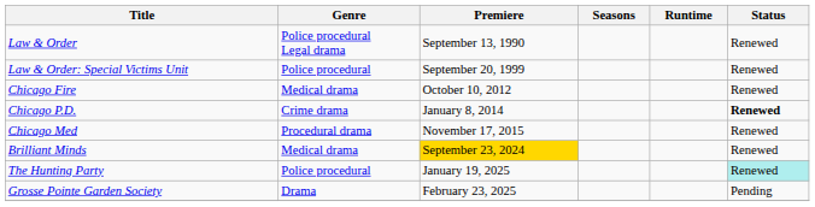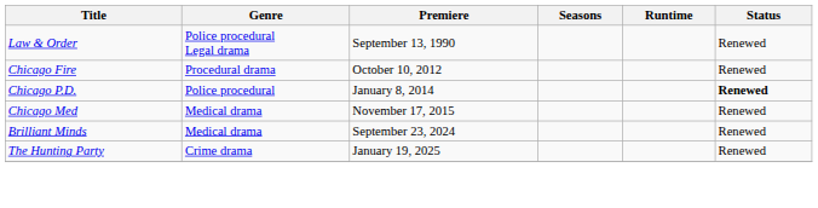 <table class="wikitable sortable" style="width:80%;">
 <tr>
 <th>Title</th>
 <th>Genre</th>
 <th>Premiere</th>
 <th>Seasons</th>
 <th>Runtime</th>
 <th>Status</th>
 </tr>
 <tr>
 <td><em><a href='#'>Law & Order</a></em></td>
 <td><a href='#'>Police procedural</a><br><a href='#'>Legal drama</a></td>
 <td>September 13, 1990</td>
 <td></td>
 <td></td>
 <td>Renewed</td>
 </tr>
 <tr>
-<td><em><a href='#'>Law & Order: Special Victims Unit</a></em></td>
-<td><a href='#'>Police procedural</a></td>
-<td>September 20, 1999</td>
-<td></td>
-<td></td>
-<td>Renewed</td>
-</tr>
-<tr>
 <td><em><a href='#'>Chicago Fire</a></em></td>
-<td><a href='#'>Medical drama</a></td>
+<td><a href='#'>Procedural drama</a></td>
 <td>October 10, 2012</td>
 <td></td>
 <td></td>
 <td>Renewed</td>
 </tr>
 <tr>
 <td><em><a href='#'>Chicago P.D.</a></em></td>
-<td><a href='#'>Crime drama</a></td>
+<td><a href='#'>Police procedural</a></td>
 <td>January 8, 2014</td>
 <td></td>
 <td></td>
 <td><strong>Renewed</strong></td>
 </tr>
 <tr>
 <td><em><a href='#'>Chicago Med</a></em></td>
-<td><a href='#'>Procedural drama</a></td>
+<td><a href='#'>Medical drama</a></td>
 <td>November 17, 2015</td>
 <td></td>
 <td></td>
 <td>Renewed</td>
 </tr>
 <tr>
 <td><em><a href='#'>Brilliant Minds</a></em></td>
 <td><a href='#'>Medical drama</a></td>
-<td style="background: gold;">September 23, 2024</td>
+<td>September 23, 2024</td>
 <td></td>
 <td></td>
 <td>Renewed</td>
 </tr>
 <tr>
 <td><em><a href='#'>The Hunting Party</a></em></td>
-<td><a href='#'>Police procedural</a></td>
+<td><a href='#'>Crime drama</a></td>
 <td>January 19, 2025</td>
 <td></td>
 <td></td>
-<td style="background: paleturquoise;">Renewed</td>
-</tr>
-<tr>
-<td><em><a href='#'>Grosse Pointe Garden Society</a></em></td>
-<td><a href='#'>Drama</a></td>
-<td>February 23, 2025</td>
-<td></td>
-<td></td>
-<td>Pending</td>
+<td>Renewed</td>
 </tr>
 <tr>
 </tr>
 </table>
